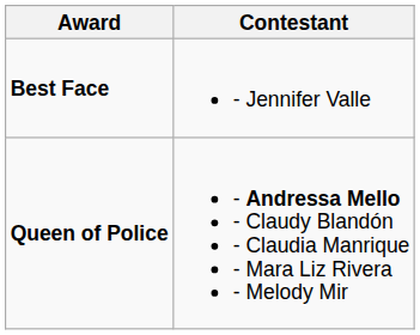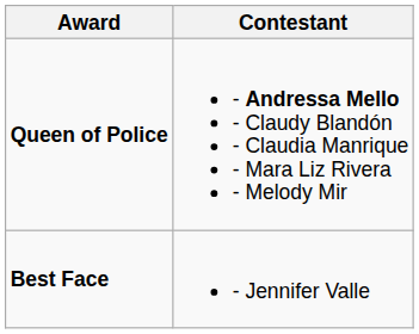 <table class="wikitable" style="font-size:95%;">
 <tr>
 <th>Award</th>
 <th>Contestant</th>
 </tr>
 <tr>
+<td><strong>Queen of Police</strong></td>
+<td><br><ul><li><strong></strong> - <strong>Andressa Mello</strong></li><li><strong></strong> - Claudy Blandón</li><li><strong></strong> - Claudia Manrique</li><li><strong></strong> - Mara Liz Rivera</li><li><strong></strong> - Melody Mir</li></ul></td>
+</tr>
+<tr>
 <td><strong>Best Face</strong></td>
 <td><br><ul><li><strong></strong> - Jennifer Valle</li></ul></td>
 </tr>
-<tr>
-<td><strong>Queen of Police</strong></td>
-<td><br><ul><li><strong></strong> - <strong>Andressa Mello</strong></li><li><strong></strong> - Claudy Blandón</li><li><strong></strong> - Claudia Manrique</li><li><strong></strong> - Mara Liz Rivera</li><li><strong></strong> - Melody Mir</li></ul></td>
-</tr>
 </table>
